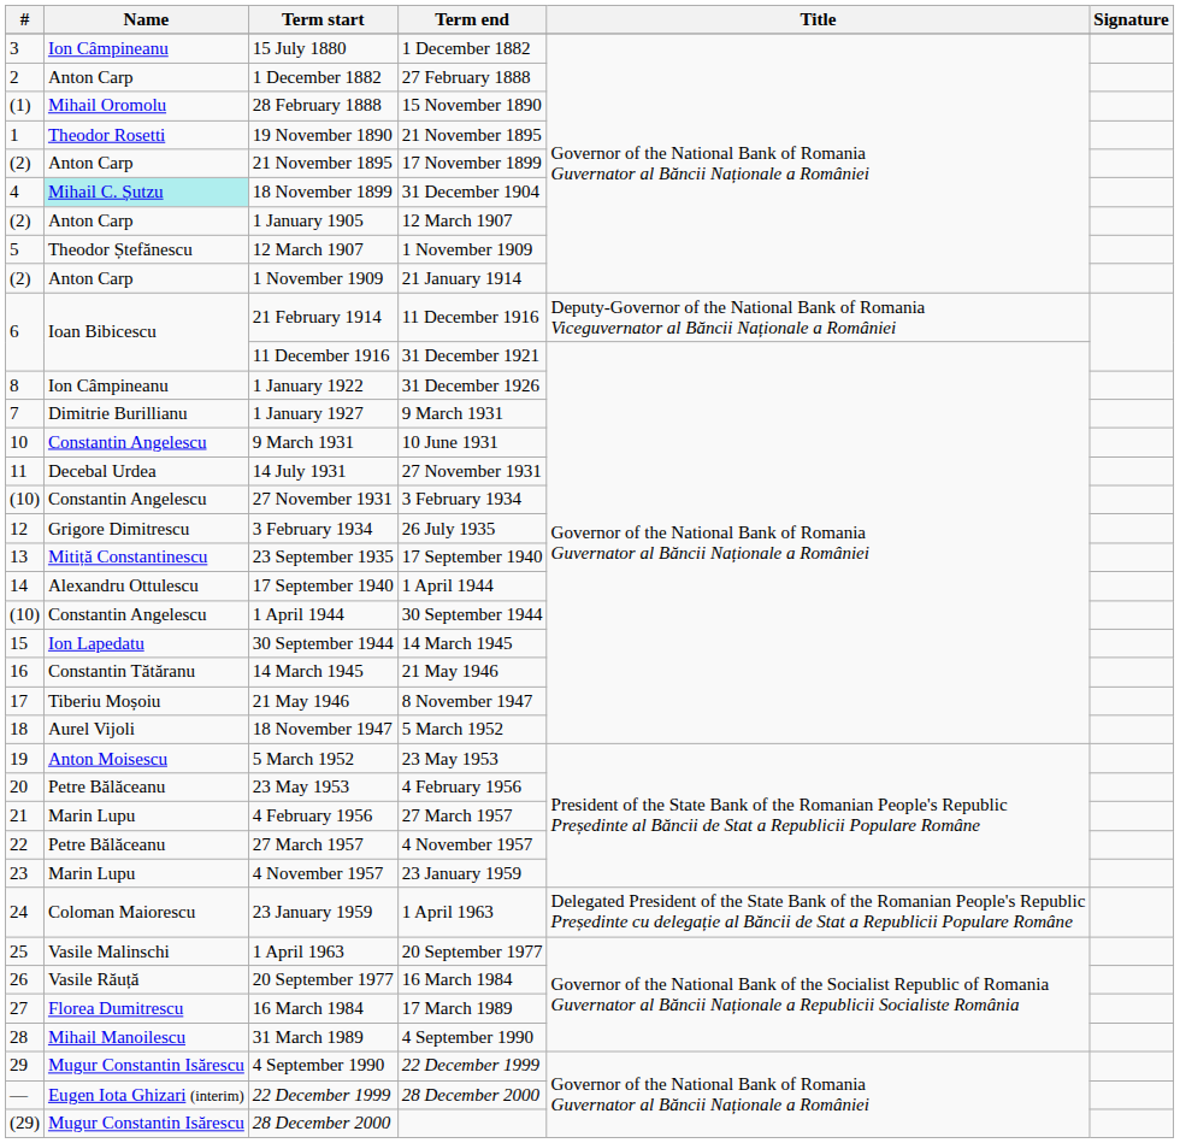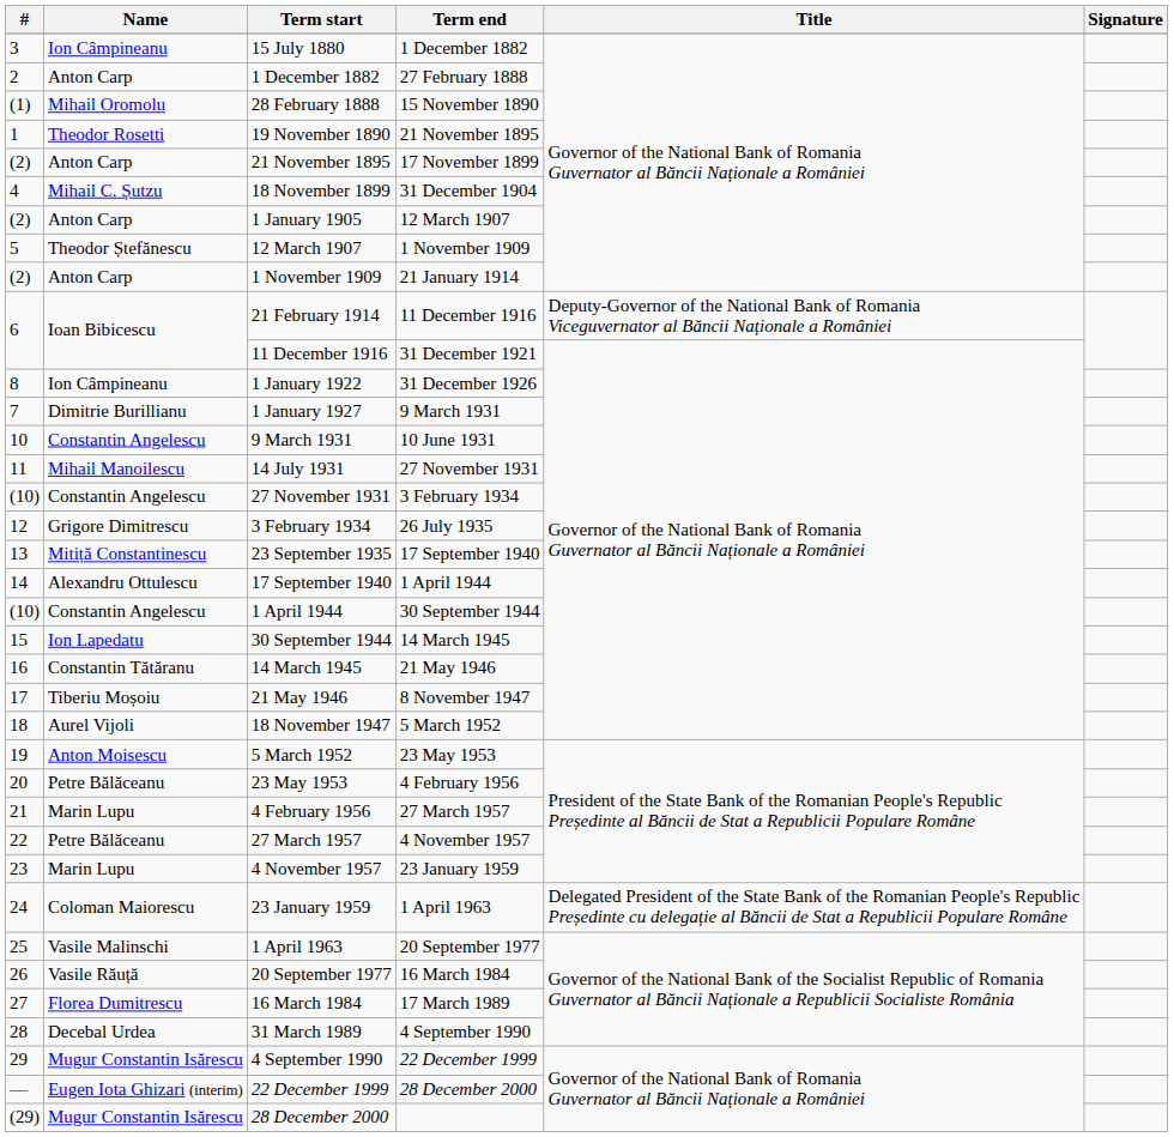 <table class="wikitable">
 <tr>
 <th colspan=1>#</th>
 <th colspan=1>Name</th>
 <th colspan=1>Term start</th>
 <th colspan=1>Term end</th>
 <th colspan=1>Title</th>
 <th colspan=1>Signature</th>
 </tr>
 <tr>
 </tr>
 <tr align=left>
 </tr>
 <tr>
 <td>3</td>
 <td><a href='#'>Ion Câmpineanu</a></td>
 <td>15 July 1880</td>
 <td>1 December 1882</td>
 <td rowspan=9>Governor of the National Bank of Romania<br><em>Guvernator al Băncii Naționale a României</em></td>
 <td></td>
 </tr>
 <tr>
 <td>2</td>
 <td>Anton Carp</td>
 <td>1 December 1882</td>
 <td>27 February 1888</td>
 <td></td>
 </tr>
 <tr>
 <td>(1)</td>
 <td><a href='#'>Mihail Oromolu</a></td>
 <td>28 February 1888</td>
 <td>15 November 1890</td>
 <td></td>
 </tr>
 <tr>
 <td>1</td>
 <td><a href='#'>Theodor Rosetti</a></td>
 <td>19 November 1890</td>
 <td>21 November 1895</td>
 <td></td>
 </tr>
 <tr>
 <td>(2)</td>
 <td>Anton Carp</td>
 <td>21 November 1895</td>
 <td>17 November 1899</td>
 <td></td>
 </tr>
 <tr>
 <td>4</td>
-<td style="background: paleturquoise;"><a href='#'>Mihail C. Șutzu</a></td>
+<td><a href='#'>Mihail C. Șutzu</a></td>
 <td>18 November 1899</td>
 <td>31 December 1904</td>
 <td></td>
 </tr>
 <tr>
 <td>(2)</td>
 <td>Anton Carp</td>
 <td>1 January 1905</td>
 <td>12 March 1907</td>
 <td></td>
 </tr>
 <tr>
 <td>5</td>
 <td>Theodor Ștefănescu</td>
 <td>12 March 1907</td>
 <td>1 November 1909</td>
 <td></td>
 </tr>
 <tr>
 <td>(2)</td>
 <td>Anton Carp</td>
 <td>1 November 1909</td>
 <td>21 January 1914</td>
 <td></td>
 </tr>
 <tr>
 <td rowspan=2>6</td>
 <td rowspan=2>Ioan Bibicescu</td>
 <td>21 February 1914</td>
 <td>11 December 1916</td>
 <td>Deputy-Governor of the National Bank of Romania<br><em>Viceguvernator al Băncii Naționale a României</em></td>
 <td rowspan=2></td>
 </tr>
 <tr>
 <td>11 December 1916</td>
 <td>31 December 1921</td>
 <td rowspan=14>Governor of the National Bank of Romania<br><em>Guvernator al Băncii Naționale a României</em></td>
 </tr>
 <tr>
 <td>8</td>
 <td>Ion Câmpineanu</td>
 <td>1 January 1922</td>
 <td>31 December 1926</td>
 <td></td>
 </tr>
 <tr>
 <td>7</td>
 <td>Dimitrie Burillianu</td>
 <td>1 January 1927</td>
 <td>9 March 1931</td>
 <td></td>
 </tr>
 <tr>
 <td>10</td>
 <td><a href='#'>Constantin Angelescu</a></td>
 <td>9 March 1931</td>
 <td>10 June 1931</td>
 <td></td>
 </tr>
 <tr>
 <td>11</td>
-<td>Decebal Urdea</td>
+<td><a href='#'>Mihail Manoilescu</a></td>
 <td>14 July 1931</td>
 <td>27 November 1931</td>
 <td></td>
 </tr>
 <tr>
 <td>(10)</td>
 <td>Constantin Angelescu</td>
 <td>27 November 1931</td>
 <td>3 February 1934</td>
 <td></td>
 </tr>
 <tr>
 <td>12</td>
 <td>Grigore Dimitrescu</td>
 <td>3 February 1934</td>
 <td>26 July 1935</td>
 <td></td>
 </tr>
 <tr>
 <td>13</td>
 <td><a href='#'>Mitiță Constantinescu</a></td>
 <td>23 September 1935</td>
 <td>17 September 1940</td>
 <td></td>
 </tr>
 <tr>
 <td>14</td>
 <td>Alexandru Ottulescu</td>
 <td>17 September 1940</td>
 <td>1 April 1944</td>
 <td></td>
 </tr>
 <tr>
 <td>(10)</td>
 <td>Constantin Angelescu</td>
 <td>1 April 1944</td>
 <td>30 September 1944</td>
 <td></td>
 </tr>
 <tr>
 <td>15</td>
 <td><a href='#'>Ion Lapedatu</a></td>
 <td>30 September 1944</td>
 <td>14 March 1945</td>
 <td></td>
 </tr>
 <tr>
 <td>16</td>
 <td>Constantin Tătăranu</td>
 <td>14 March 1945</td>
 <td>21 May 1946</td>
 <td></td>
 </tr>
 <tr>
 <td>17</td>
 <td>Tiberiu Moșoiu</td>
 <td>21 May 1946</td>
 <td>8 November 1947</td>
 <td></td>
 </tr>
 <tr>
 <td>18</td>
 <td>Aurel Vijoli</td>
 <td>18 November 1947</td>
 <td>5 March 1952</td>
 <td></td>
 </tr>
 <tr>
 <td>19</td>
 <td><a href='#'>Anton Moisescu</a></td>
 <td>5 March 1952</td>
 <td>23 May 1953</td>
 <td rowspan=5>President of the State Bank of the Romanian People's Republic<br><em>Președinte al Băncii de Stat a Republicii Populare Române</em></td>
 <td></td>
 </tr>
 <tr>
 <td>20</td>
 <td>Petre Bălăceanu</td>
 <td>23 May 1953</td>
 <td>4 February 1956</td>
 <td></td>
 </tr>
 <tr>
 <td>21</td>
 <td>Marin Lupu</td>
 <td>4 February 1956</td>
 <td>27 March 1957</td>
 <td></td>
 </tr>
 <tr>
 <td>22</td>
 <td>Petre Bălăceanu</td>
 <td>27 March 1957</td>
 <td>4 November 1957</td>
 <td></td>
 </tr>
 <tr>
 <td>23</td>
 <td>Marin Lupu</td>
 <td>4 November 1957</td>
 <td>23 January 1959</td>
 <td></td>
 </tr>
 <tr>
 <td>24</td>
 <td>Coloman Maiorescu</td>
 <td>23 January 1959</td>
 <td>1 April 1963</td>
 <td>Delegated President of the State Bank of the Romanian People's Republic<br><em>Președinte cu delegație al Băncii de Stat a Republicii Populare Române</em></td>
 <td></td>
 </tr>
 <tr>
 <td>25</td>
 <td>Vasile Malinschi</td>
 <td>1 April 1963</td>
 <td>20 September 1977</td>
 <td rowspan=4>Governor of the National Bank of the Socialist Republic of Romania<br><em>Guvernator al Băncii Naționale a Republicii Socialiste România</em></td>
 <td></td>
 </tr>
 <tr>
 <td>26</td>
 <td>Vasile Răuță</td>
 <td>20 September 1977</td>
 <td>16 March 1984</td>
 <td></td>
 </tr>
 <tr>
 <td>27</td>
 <td><a href='#'>Florea Dumitrescu</a></td>
 <td>16 March 1984</td>
 <td>17 March 1989</td>
 <td></td>
 </tr>
 <tr>
 <td>28</td>
-<td><a href='#'>Mihail Manoilescu</a></td>
+<td>Decebal Urdea</td>
 <td>31 March 1989</td>
 <td>4 September 1990</td>
 <td></td>
 </tr>
 <tr>
 <td>29</td>
 <td><a href='#'>Mugur Constantin Isărescu</a></td>
 <td>4 September 1990</td>
 <td><em>22 December 1999</em></td>
 <td rowspan=3>Governor of the National Bank of Romania<br><em>Guvernator al Băncii Naționale a României</em></td>
 <td></td>
 </tr>
 <tr>
 <td>—</td>
 <td><a href='#'>Eugen Iota Ghizari</a> <small>(interim)</small></td>
 <td><em>22 December 1999</em></td>
 <td><em>28 December 2000</em></td>
 <td></td>
 </tr>
 <tr>
 <td>(29)</td>
 <td><a href='#'>Mugur Constantin Isărescu</a></td>
 <td><em>28 December 2000</em></td>
 <td></td>
 <td><br></td>
 </tr>
 </table>
